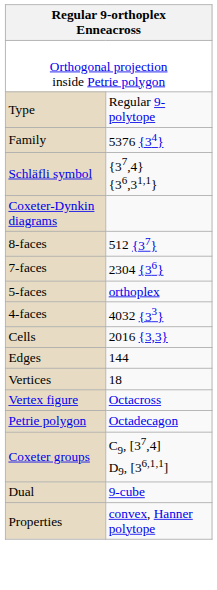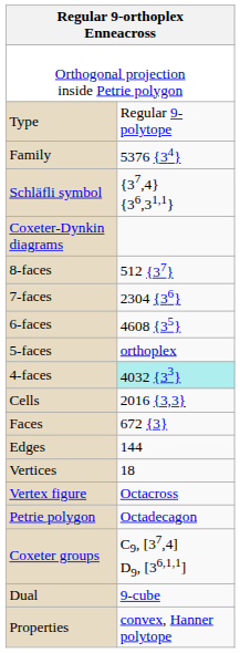 <table class="wikitable" align="right" style="margin-left:10px" width="250">
 <tr>
 <th bgcolor=#e7dcc3 colspan=2>Regular 9-orthoplex<br>Enneacross</th>
 </tr>
 <tr>
 <td bgcolor=#ffffff align=center colspan=2><br><a href='#'>Orthogonal projection</a><br>inside <a href='#'>Petrie polygon</a></td>
 </tr>
 <tr>
 <td bgcolor=#e7dcc3>Type</td>
 <td>Regular <a href='#'>9-polytope</a></td>
 </tr>
 <tr>
 <td bgcolor=#e7dcc3>Family</td>
 <td>5376 <a href='#'>{3<sup>4</sup>}</a> </td>
 </tr>
 <tr>
 <td bgcolor=#e7dcc3><a href='#'>Schläfli symbol</a></td>
 <td>{3<sup>7</sup>,4}<br>{3<sup>6</sup>,3<sup>1,1</sup>}</td>
 </tr>
 <tr>
 <td bgcolor=#e7dcc3><a href='#'>Coxeter-Dynkin diagrams</a></td>
 <td><br></td>
 </tr>
 <tr>
 <td bgcolor=#e7dcc3>8-faces</td>
 <td>512 <a href='#'>{3<sup>7</sup>}</a> </td>
 </tr>
 <tr>
 <td bgcolor=#e7dcc3>7-faces</td>
 <td>2304 <a href='#'>{3<sup>6</sup>}</a> </td>
 </tr>
 <tr>
+<td bgcolor=#e7dcc3>6-faces</td>
+<td>4608 <a href='#'>{3<sup>5</sup>}</a> </td>
+</tr>
+<tr>
 <td bgcolor=#e7dcc3>5-faces</td>
 <td><a href='#'>orthoplex</a></td>
 </tr>
 <tr>
 <td bgcolor=#e7dcc3>4-faces</td>
-<td>4032 <a href='#'>{3<sup>3</sup>}</a> </td>
+<td style="background: paleturquoise;">4032 <a href='#'>{3<sup>3</sup>}</a> </td>
 </tr>
 <tr>
 <td bgcolor=#e7dcc3>Cells</td>
 <td>2016 <a href='#'>{3,3}</a> </td>
+</tr>
+<tr>
+<td bgcolor=#e7dcc3>Faces</td>
+<td>672 <a href='#'>{3}</a></td>
 </tr>
 <tr>
 <td bgcolor=#e7dcc3>Edges</td>
 <td>144</td>
 </tr>
 <tr>
 <td bgcolor=#e7dcc3>Vertices</td>
 <td>18</td>
 </tr>
 <tr>
 <td bgcolor=#e7dcc3><a href='#'>Vertex figure</a></td>
 <td><a href='#'>Octacross</a></td>
 </tr>
 <tr>
 <td bgcolor=#e7dcc3><a href='#'>Petrie polygon</a></td>
 <td><a href='#'>Octadecagon</a></td>
 </tr>
 <tr>
 <td bgcolor=#e7dcc3><a href='#'>Coxeter groups</a></td>
 <td>C<sub>9</sub>, [3<sup>7</sup>,4]<br>D<sub>9</sub>, [3<sup>6,1,1</sup>]</td>
 </tr>
 <tr>
 <td bgcolor=#e7dcc3>Dual</td>
 <td><a href='#'>9-cube</a></td>
 </tr>
 <tr>
 <td bgcolor=#e7dcc3>Properties</td>
 <td><a href='#'>convex</a>, <a href='#'>Hanner polytope</a></td>
 </tr>
 </table>
